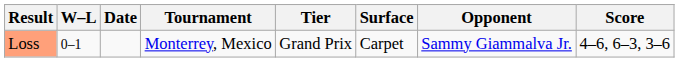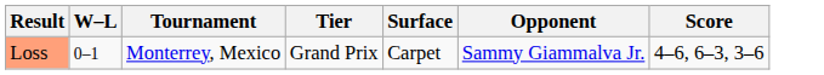 <table class="sortable wikitable">
 <tr>
 <th>Result</th>
 <th class="unsortable">W–L</th>
-<th>Date</th>
 <th>Tournament</th>
 <th>Tier</th>
 <th>Surface</th>
 <th>Opponent</th>
 <th class="unsortable">Score</th>
 </tr>
 <tr>
 <td style="background:#ffa07a;">Loss</td>
 <td><small>0–1</small></td>
-<td><a href='#'></a></td>
 <td><a href='#'>Monterrey</a>, Mexico</td>
 <td>Grand Prix</td>
 <td>Carpet</td>
 <td> <a href='#'>Sammy Giammalva Jr.</a></td>
 <td>4–6, 6–3, 3–6</td>
 </tr>
 </table>
